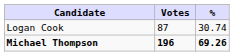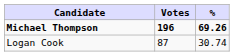 <table class="wikitable">
 <tr>
 <th style="background:#ddf; width:200px;">Candidate</th>
 <th style="background:#ddf; width:50px;">Votes</th>
 <th style="background:#ddf; width:30px;">%</th>
 </tr>
 <tr>
+<td><strong>Michael Thompson</strong></td>
+<td><strong>196</strong></td>
+<td><strong>69.26</strong></td>
+</tr>
+<tr>
 <td>Logan Cook</td>
 <td>87</td>
 <td>30.74</td>
 </tr>
-<tr>
-<td><strong>Michael Thompson</strong></td>
-<td><strong>196</strong></td>
-<td><strong>69.26</strong></td>
-</tr>
 </table>
